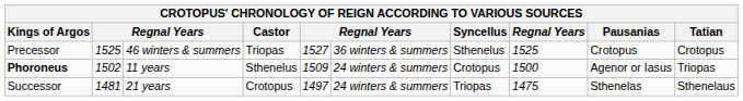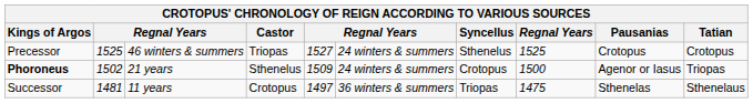 <table class="wikitable">
 <tr>
 <th colspan="10">CROTOPUS' CHRONOLOGY OF REIGN ACCORDING TO VARIOUS SOURCES</th>
 </tr>
 <tr>
 <th>Kings of Argos</th>
 <th colspan="2"><em>Regnal Years</em></th>
 <th>Castor</th>
 <th colspan="2"><em>Regnal Years</em></th>
 <th>Syncellus</th>
 <th><em>Regnal Years</em></th>
 <th>Pausanias</th>
 <th>Tatian</th>
 </tr>
 <tr>
 <td>Precessor</td>
 <td><em>1525</em></td>
 <td><em>46 winters & summers</em></td>
 <td>Triopas</td>
 <td><em>1527</em></td>
-<td><em>36 winters & summers</em></td>
+<td><em>24 winters & summers</em></td>
 <td>Sthenelus</td>
 <td><em>1525</em></td>
 <td>Crotopus</td>
 <td>Crotopus</td>
 </tr>
 <tr>
 <td><strong>Phoroneus</strong></td>
 <td><em>1502</em></td>
-<td><em>11 years</em></td>
+<td><em>21 years</em></td>
 <td>Sthenelus</td>
 <td><em>1509</em></td>
 <td><em>24 winters & summers</em></td>
 <td>Crotopus</td>
 <td><em>1500</em></td>
 <td>Agenor or Iasus</td>
 <td>Triopas</td>
 </tr>
 <tr>
 <td>Successor</td>
 <td><em>1481</em></td>
-<td><em>21 years</em></td>
+<td><em>11 years</em></td>
 <td>Crotopus</td>
 <td><em>1497</em></td>
-<td><em>24 winters & summers</em></td>
+<td><em>36 winters & summers</em></td>
 <td>Triopas</td>
 <td><em>1475</em></td>
 <td>Sthenelas</td>
 <td>Sthenelaus</td>
 </tr>
 </table>
